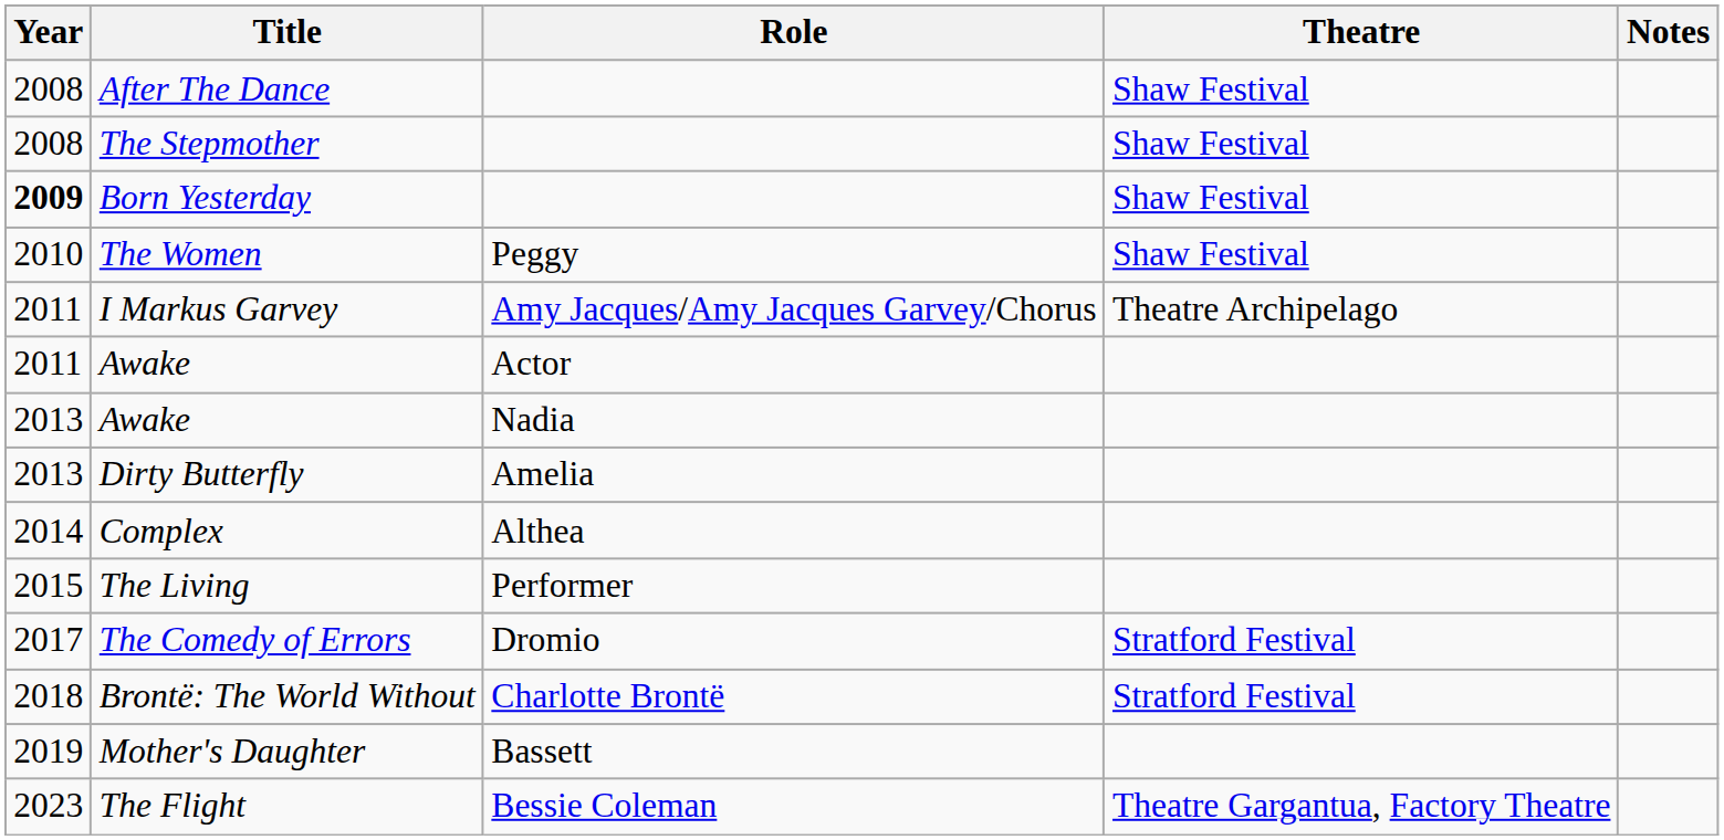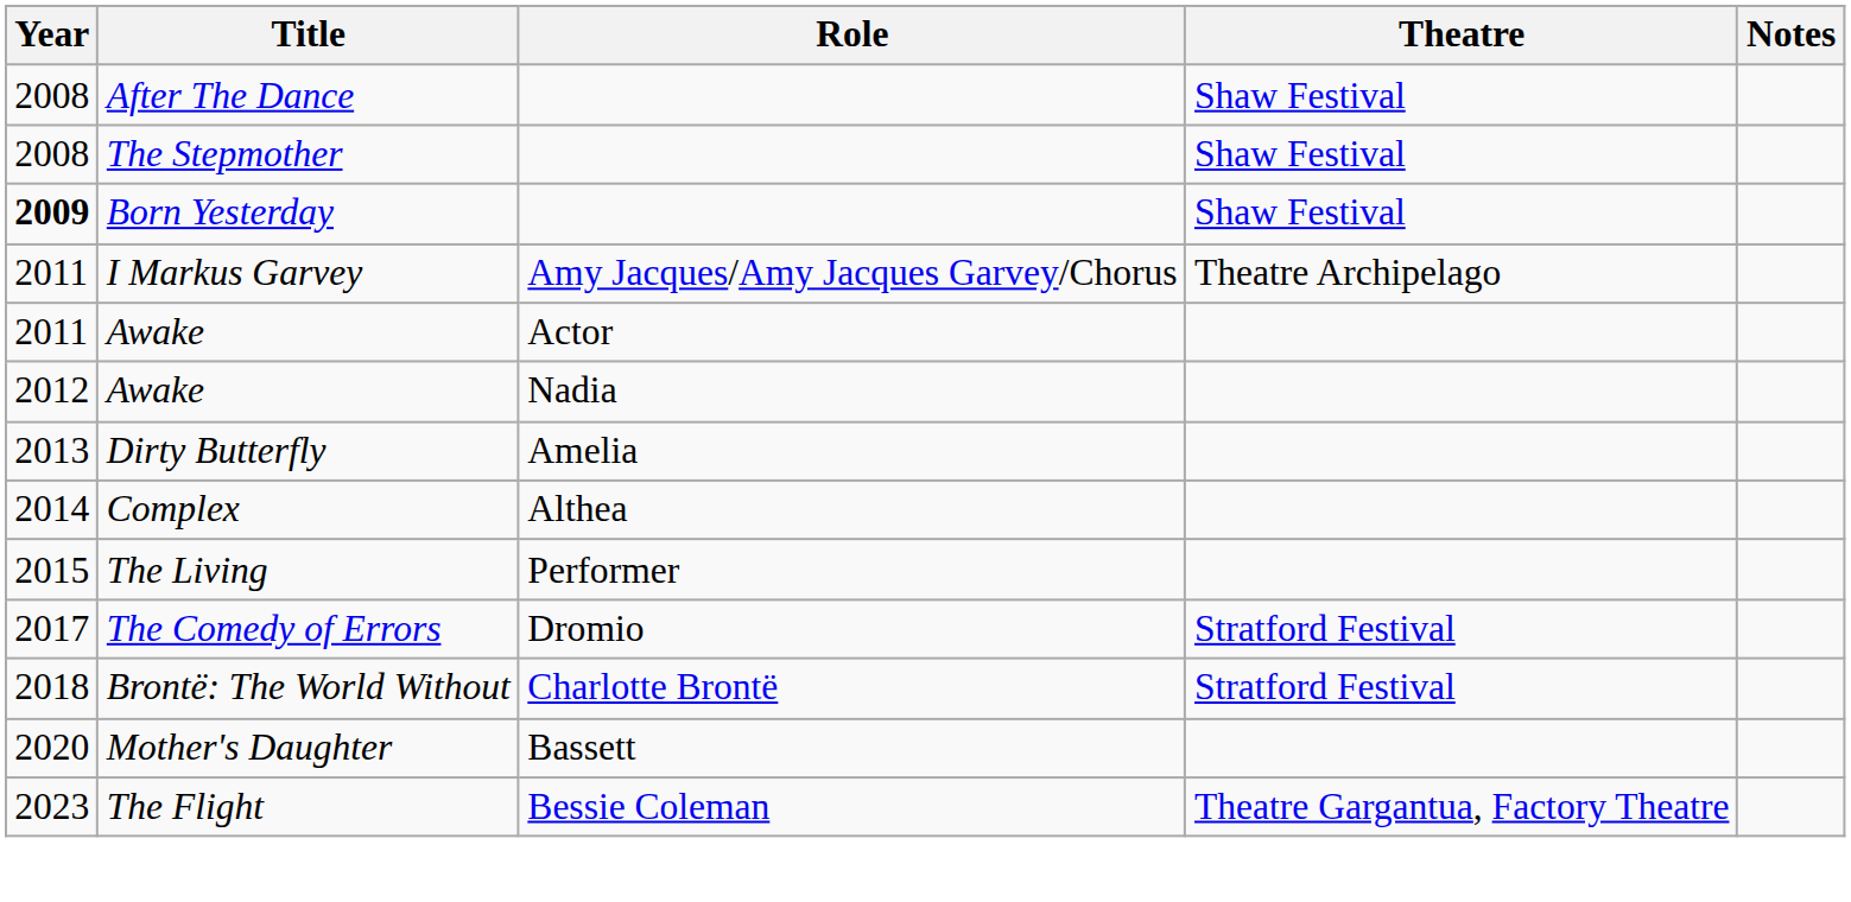 <table class="wikitable">
 <tr>
 <th>Year</th>
 <th>Title</th>
 <th>Role</th>
 <th>Theatre</th>
 <th>Notes</th>
 </tr>
 <tr>
 <td>2008</td>
 <td><em><a href='#'>After The Dance</a></em></td>
 <td></td>
 <td><a href='#'>Shaw Festival</a></td>
 <td></td>
 </tr>
 <tr>
 <td>2008</td>
 <td><em><a href='#'>The Stepmother</a></em></td>
 <td></td>
 <td><a href='#'>Shaw Festival</a></td>
 <td></td>
 </tr>
 <tr>
 <td><strong>2009</strong></td>
 <td><em><a href='#'>Born Yesterday</a></em></td>
 <td></td>
 <td><a href='#'>Shaw Festival</a></td>
 <td></td>
 </tr>
 <tr>
-<td>2010</td>
-<td><em><a href='#'>The Women</a></em></td>
-<td>Peggy</td>
-<td><a href='#'>Shaw Festival</a></td>
-<td></td>
-</tr>
-<tr>
 <td>2011</td>
 <td><em>I Markus Garvey</em></td>
 <td><a href='#'>Amy Jacques</a>/<a href='#'>Amy Jacques Garvey</a>/Chorus</td>
 <td>Theatre Archipelago</td>
 <td></td>
 </tr>
 <tr>
 <td>2011</td>
 <td><em>Awake</em></td>
 <td>Actor</td>
 <td></td>
 <td></td>
 </tr>
 <tr>
-<td>2013</td>
+<td>2012</td>
 <td><em>Awake</em></td>
 <td>Nadia</td>
 <td></td>
 <td></td>
 </tr>
 <tr>
 <td>2013</td>
 <td><em>Dirty Butterfly</em></td>
 <td>Amelia</td>
 <td></td>
 <td></td>
 </tr>
 <tr>
 <td>2014</td>
 <td><em>Complex</em></td>
 <td>Althea</td>
 <td></td>
 <td></td>
 </tr>
 <tr>
 <td>2015</td>
 <td><em>The Living</em></td>
 <td>Performer</td>
 <td></td>
 <td></td>
 </tr>
 <tr>
 <td>2017</td>
 <td><em><a href='#'>The Comedy of Errors</a></em></td>
 <td>Dromio</td>
 <td><a href='#'>Stratford Festival</a></td>
 <td></td>
 </tr>
 <tr>
 <td>2018</td>
 <td><em>Brontë: The World Without</em></td>
 <td><a href='#'>Charlotte Brontë</a></td>
 <td><a href='#'>Stratford Festival</a></td>
 <td></td>
 </tr>
 <tr>
-<td>2019</td>
+<td>2020</td>
 <td><em>Mother's Daughter</em></td>
 <td>Bassett</td>
 <td></td>
 <td></td>
 </tr>
 <tr>
 <td>2023</td>
 <td><em>The Flight</em></td>
 <td><a href='#'>Bessie Coleman</a></td>
 <td><a href='#'>Theatre Gargantua</a>, <a href='#'>Factory Theatre</a></td>
 <td></td>
 </tr>
 </table>
